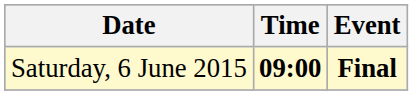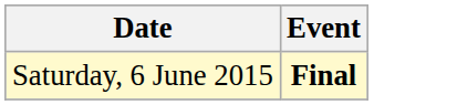 <table class ="wikitable" style="text-align:center;">
 <tr>
 <th>Date</th>
-<th>Time</th>
 <th>Event</th>
 </tr>
 <tr style="background-color:lemonchiffon;">
 <td>Saturday, 6 June 2015</td>
-<td><strong>09:00</strong></td>
 <td><strong>Final</strong></td>
 </tr>
 </table>
